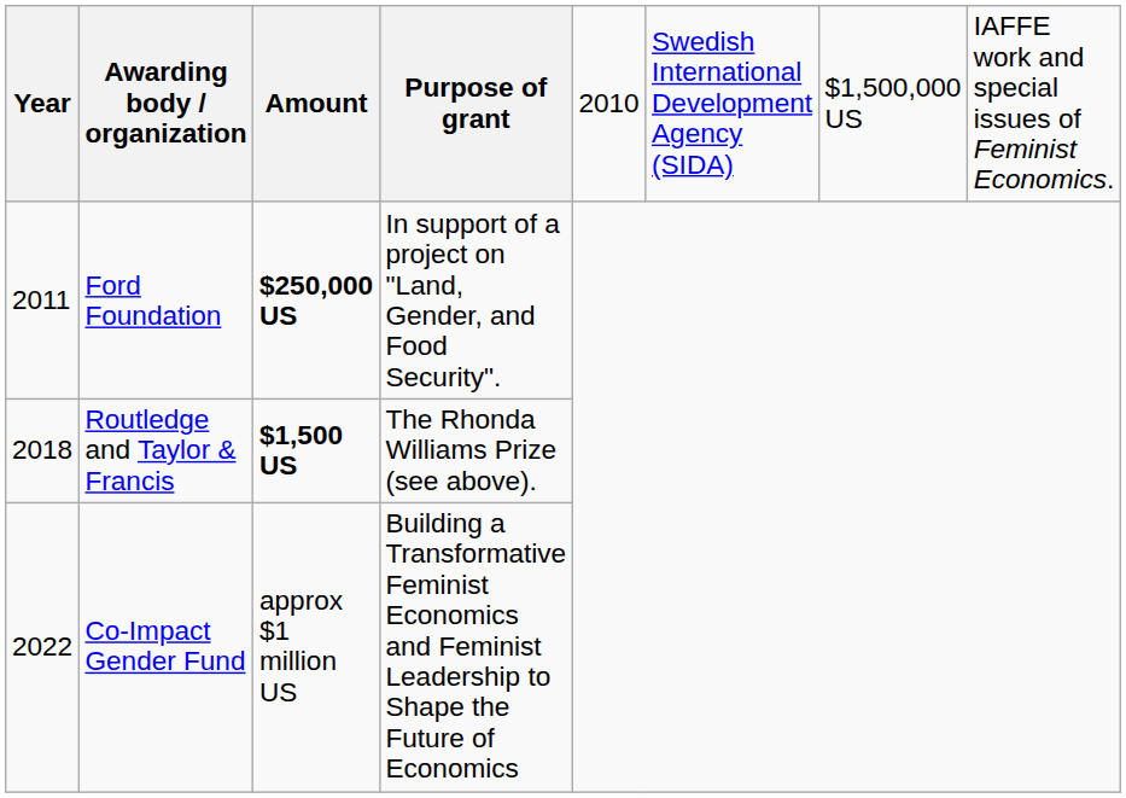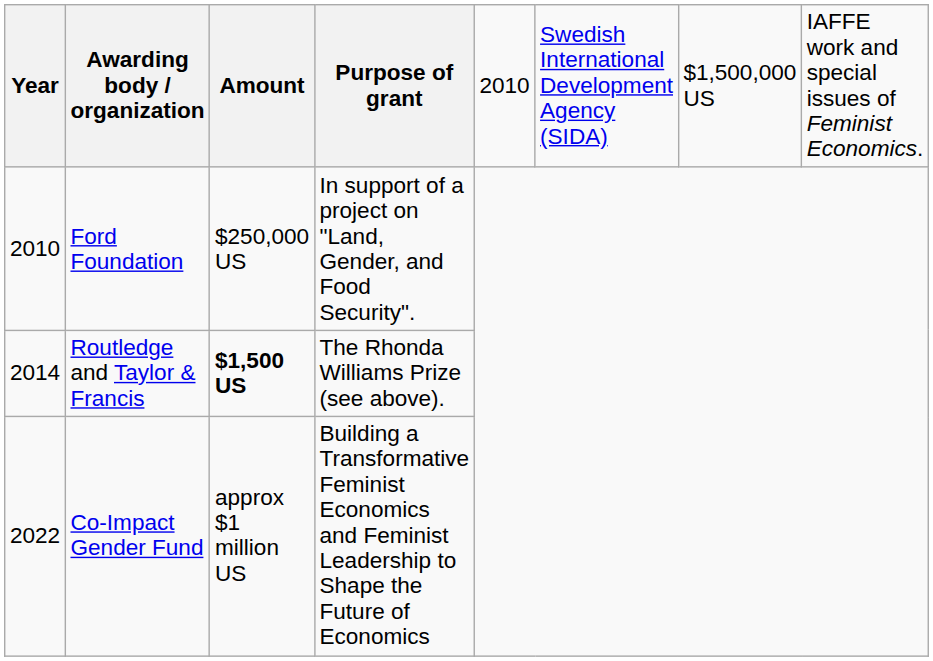 <table class="wikitable">
 <tr>
 <th>Year</th>
 <th>Awarding body / organization</th>
 <th>Amount</th>
 <th>Purpose of grant</th>
 <td>2010</td>
 <td><a href='#'>Swedish International Development Agency (SIDA)</a></td>
 <td>$1,500,000 US</td>
 <td>IAFFE work and special issues of <em>Feminist Economics</em>.</td>
 </tr>
 <tr>
-<td>2011</td>
+<td>2010</td>
 <td><a href='#'>Ford Foundation</a></td>
-<td><strong>$250,000 US</strong></td>
+<td>$250,000 US</td>
 <td>In support of a project on "Land, Gender, and Food Security".</td>
 </tr>
 <tr>
-<td>2018</td>
+<td>2014</td>
 <td><a href='#'>Routledge</a> and <a href='#'>Taylor & Francis</a></td>
 <td><strong>$1,500 US</strong></td>
 <td>The Rhonda Williams Prize (see above).</td>
 </tr>
 <tr>
 <td>2022</td>
 <td><a href='#'>Co-Impact Gender Fund</a></td>
 <td>approx $1 million US</td>
 <td>Building a Transformative Feminist Economics and Feminist Leadership to Shape the Future of Economics</td>
 </tr>
 </table>
